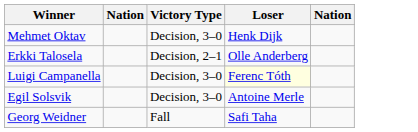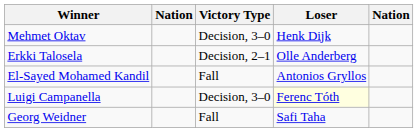 <table class="wikitable sortable" style="text-align:left;">
 <tr>
 <th>Winner</th>
 <th>Nation</th>
 <th>Victory Type</th>
 <th>Loser</th>
 <th>Nation</th>
 </tr>
 <tr>
 <td><a href='#'>Mehmet Oktav</a></td>
 <td></td>
 <td>Decision, 3–0</td>
 <td><a href='#'>Henk Dijk</a></td>
 <td></td>
 </tr>
 <tr>
 <td><a href='#'>Erkki Talosela</a></td>
 <td></td>
 <td>Decision, 2–1</td>
 <td><a href='#'>Olle Anderberg</a></td>
 <td></td>
 </tr>
 <tr>
+<td><a href='#'>El-Sayed Mohamed Kandil</a></td>
+<td></td>
+<td>Fall</td>
+<td><a href='#'>Antonios Gryllos</a></td>
+<td></td>
+</tr>
+<tr>
 <td><a href='#'>Luigi Campanella</a></td>
 <td></td>
 <td>Decision, 3–0</td>
 <td style="background: lightyellow;"><a href='#'>Ferenc Tóth</a></td>
-<td></td>
-</tr>
-<tr>
-<td><a href='#'>Egil Solsvik</a></td>
-<td></td>
-<td>Decision, 3–0</td>
-<td><a href='#'>Antoine Merle</a></td>
 <td></td>
 </tr>
 <tr>
 <td><a href='#'>Georg Weidner</a></td>
 <td></td>
 <td>Fall</td>
 <td><a href='#'>Safi Taha</a></td>
 <td></td>
 </tr>
 </table>
